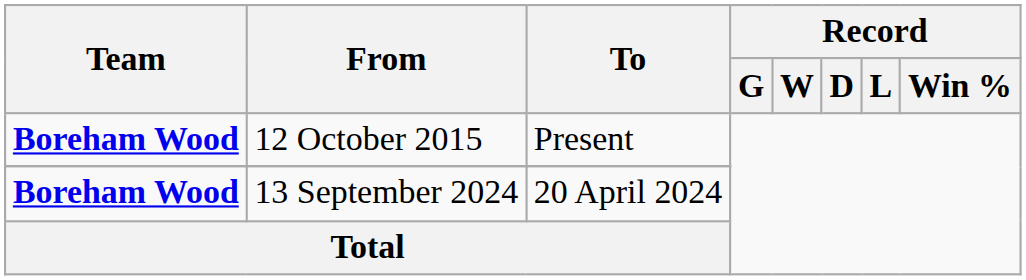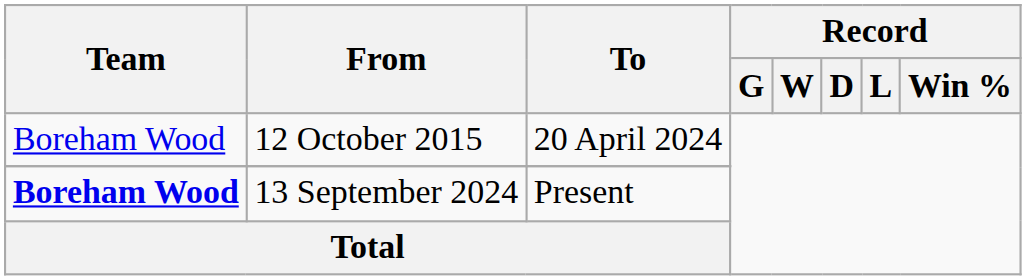 <table class="wikitable" style="text-align:centre">
 <tr>
 <th rowspan=2>Team</th>
 <th rowspan=2>From</th>
 <th rowspan=2>To</th>
 <th colspan=8>Record</th>
 </tr>
 <tr>
 <th>G</th>
 <th>W</th>
 <th>D</th>
 <th>L</th>
 <th>Win %</th>
 </tr>
 <tr>
-<td align=left><strong><a href='#'>Boreham Wood</a></strong></td>
+<td align=left><a href='#'>Boreham Wood</a></td>
 <td align=left>12 October 2015</td>
-<td align=left>Present<br></td>
+<td align=left>20 April 2024<br></td>
 </tr>
 <tr>
 </tr>
 <tr>
 <td align=left><strong><a href='#'>Boreham Wood</a></strong></td>
 <td align=left>13 September 2024</td>
-<td align=left>20 April 2024<br></td>
+<td align=left>Present<br></td>
 </tr>
 <tr :>
 <th colspan="3">Total<br></th>
 </tr>
 </table>
